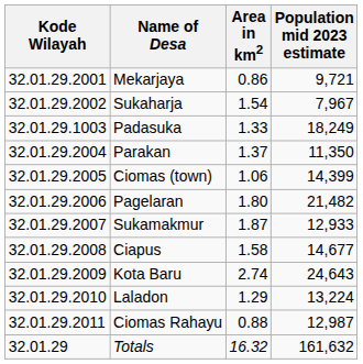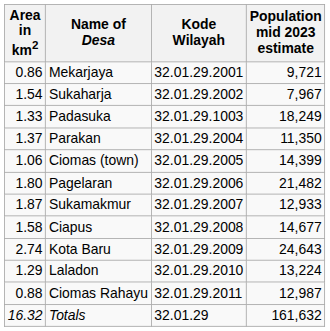 <table class="wikitable">
 <tr>
+<th>Area <br>in <br>km<sup>2</sup></th>
+<th>Name of <br> <em>Desa</em></th>
 <th>Kode <br>Wilayah</th>
-<th>Name of <br> <em>Desa</em></th>
-<th>Area <br>in <br>km<sup>2</sup></th>
 <th>Population<br>mid 2023<br>estimate</th>
 </tr>
 <tr>
+<td align="right">0.86</td>
+<td>Mekarjaya</td>
 <td>32.01.29.2001</td>
-<td>Mekarjaya</td>
-<td align="right">0.86</td>
 <td align="right">9,721</td>
 </tr>
 <tr>
+<td align="right">1.54</td>
+<td>Sukaharja</td>
 <td>32.01.29.2002</td>
-<td>Sukaharja</td>
-<td align="right">1.54</td>
 <td align="right">7,967</td>
 </tr>
 <tr>
+<td align="right">1.33</td>
+<td>Padasuka</td>
 <td>32.01.29.1003</td>
-<td>Padasuka</td>
-<td align="right">1.33</td>
 <td align="right">18,249</td>
 </tr>
 <tr>
+<td align="right">1.37</td>
+<td>Parakan</td>
 <td>32.01.29.2004</td>
-<td>Parakan</td>
-<td align="right">1.37</td>
 <td align="right">11,350</td>
 </tr>
 <tr>
+<td align="right">1.06</td>
+<td>Ciomas (town)</td>
 <td>32.01.29.2005</td>
-<td>Ciomas (town)</td>
-<td align="right">1.06</td>
 <td align="right">14,399</td>
 </tr>
 <tr>
+<td align="right">1.80</td>
+<td>Pagelaran</td>
 <td>32.01.29.2006</td>
-<td>Pagelaran</td>
-<td align="right">1.80</td>
 <td align="right">21,482</td>
 </tr>
 <tr>
+<td align="right">1.87</td>
+<td>Sukamakmur</td>
 <td>32.01.29.2007</td>
-<td>Sukamakmur</td>
-<td align="right">1.87</td>
 <td align="right">12,933</td>
 </tr>
 <tr>
+<td align="right">1.58</td>
+<td>Ciapus</td>
 <td>32.01.29.2008</td>
-<td>Ciapus</td>
-<td align="right">1.58</td>
 <td align="right">14,677</td>
 </tr>
 <tr>
+<td align="right">2.74</td>
+<td>Kota Baru</td>
 <td>32.01.29.2009</td>
-<td>Kota Baru</td>
-<td align="right">2.74</td>
 <td align="right">24,643</td>
 </tr>
 <tr>
+<td align="right">1.29</td>
+<td>Laladon</td>
 <td>32.01.29.2010</td>
-<td>Laladon</td>
-<td align="right">1.29</td>
 <td align="right">13,224</td>
 </tr>
 <tr>
+<td align="right">0.88</td>
+<td>Ciomas Rahayu</td>
 <td>32.01.29.2011</td>
-<td>Ciomas Rahayu</td>
-<td align="right">0.88</td>
 <td align="right">12,987</td>
 </tr>
 <tr>
+<td align="right"><em>16.32</em></td>
+<td><em>Totals</em></td>
 <td>32.01.29</td>
-<td><em>Totals</em></td>
-<td align="right"><em>16.32</em></td>
 <td align="right">161,632</td>
 </tr>
 </table>
